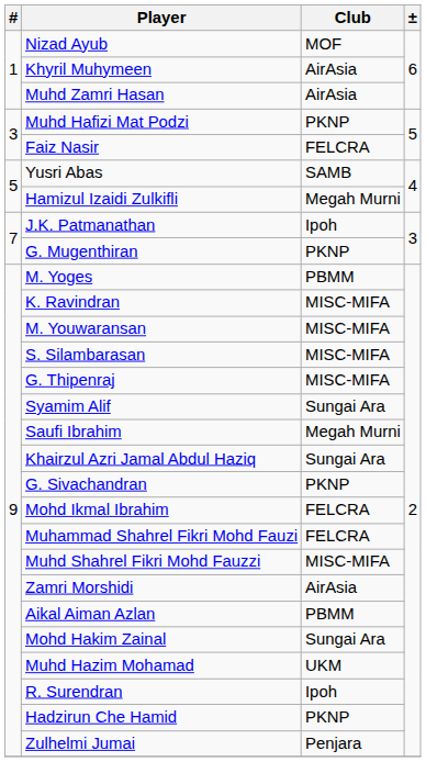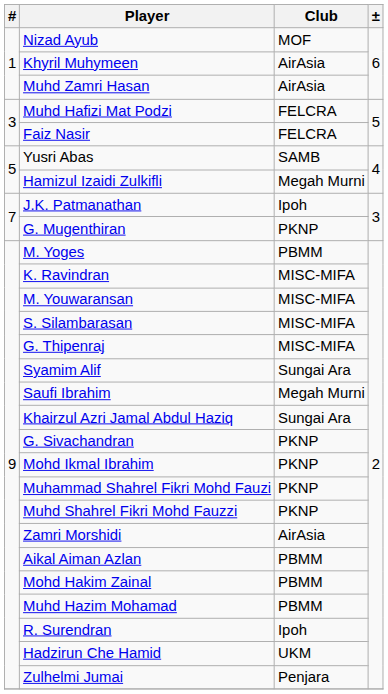 <table class="wikitable" style="text-align:center">
 <tr>
 <th>#</th>
 <th>Player</th>
 <th>Club</th>
 <th>±</th>
 </tr>
 <tr>
 <td rowspan=3>1</td>
 <td align="left"> <a href='#'>Nizad Ayub</a></td>
 <td align="left">MOF</td>
 <td rowspan=3>6</td>
 </tr>
 <tr>
 <td align="left"> <a href='#'>Khyril Muhymeen</a></td>
 <td align="left">AirAsia</td>
 </tr>
 <tr>
 <td align="left"> <a href='#'>Muhd Zamri Hasan</a></td>
 <td align="left">AirAsia</td>
 </tr>
 <tr>
 <td rowspan=2>3</td>
 <td align="left"> <a href='#'>Muhd Hafizi Mat Podzi</a></td>
-<td align="left">PKNP</td>
+<td align="left">FELCRA</td>
 <td rowspan=2>5</td>
 </tr>
 <tr>
 <td align="left">  <a href='#'>Faiz Nasir</a></td>
 <td align="left">FELCRA</td>
 </tr>
 <tr>
 <td rowspan=2>5</td>
 <td align="left"> Yusri Abas</td>
 <td align="left">SAMB</td>
 <td rowspan=2>4</td>
 </tr>
 <tr>
 <td align="left"> <a href='#'>Hamizul Izaidi Zulkifli</a></td>
 <td align="left">Megah Murni</td>
 </tr>
 <tr>
 <td rowspan=2>7</td>
 <td align="left"> <a href='#'>J.K. Patmanathan</a></td>
 <td align="left">Ipoh</td>
 <td rowspan=2>3</td>
 </tr>
 <tr>
 <td align="left"> <a href='#'>G. Mugenthiran</a></td>
 <td align="left">PKNP</td>
 </tr>
 <tr>
 <td rowspan=19>9</td>
 <td align="left"> <a href='#'>M. Yoges</a></td>
 <td align="left">PBMM</td>
 <td rowspan=19>2</td>
 </tr>
 <tr>
 <td align="left"> <a href='#'>K. Ravindran</a></td>
 <td align="left">MISC-MIFA</td>
 </tr>
 <tr>
 <td align="left"> <a href='#'>M. Youwaransan</a></td>
 <td align="left">MISC-MIFA</td>
 </tr>
 <tr>
 <td align="left"> <a href='#'>S. Silambarasan</a></td>
 <td align="left">MISC-MIFA</td>
 </tr>
 <tr>
 <td align="left"> <a href='#'>G. Thipenraj</a></td>
 <td align="left">MISC-MIFA</td>
 </tr>
 <tr>
 <td align="left"> <a href='#'>Syamim Alif</a></td>
 <td align="left">Sungai Ara</td>
 </tr>
 <tr>
 <td align="left"> <a href='#'>Saufi Ibrahim</a></td>
 <td align="left">Megah Murni</td>
 </tr>
 <tr>
 <td align="left"> <a href='#'>Khairzul Azri Jamal Abdul Haziq</a></td>
 <td align="left">Sungai Ara</td>
 </tr>
 <tr>
 <td align="left"> <a href='#'>G. Sivachandran</a></td>
 <td align="left">PKNP</td>
 </tr>
 <tr>
 <td align="left"> <a href='#'>Mohd Ikmal Ibrahim</a></td>
-<td align="left">FELCRA</td>
+<td align="left">PKNP</td>
 </tr>
 <tr>
 <td align="left"> <a href='#'>Muhammad Shahrel Fikri Mohd Fauzi</a></td>
-<td align="left">FELCRA</td>
+<td align="left">PKNP</td>
 </tr>
 <tr>
 <td align="left"> <a href='#'>Muhd Shahrel Fikri Mohd Fauzzi</a></td>
-<td align="left">MISC-MIFA</td>
+<td align="left">PKNP</td>
 </tr>
 <tr>
 <td align="left"> <a href='#'>Zamri Morshidi</a></td>
 <td align="left">AirAsia</td>
 </tr>
 <tr>
 <td align="left"> <a href='#'>Aikal Aiman Azlan</a></td>
 <td align="left">PBMM</td>
 </tr>
 <tr>
 <td align="left"> <a href='#'>Mohd Hakim Zainal</a></td>
-<td align="left">Sungai Ara</td>
+<td align="left">PBMM</td>
 </tr>
 <tr>
 <td align="left"> <a href='#'>Muhd Hazim Mohamad</a></td>
-<td align="left">UKM</td>
+<td align="left">PBMM</td>
 </tr>
 <tr>
 <td align="left"> <a href='#'>R. Surendran</a></td>
 <td align="left">Ipoh</td>
 </tr>
 <tr>
 <td align="left"> <a href='#'>Hadzirun Che Hamid</a></td>
-<td align="left">PKNP</td>
+<td align="left">UKM</td>
 </tr>
 <tr>
 <td align="left"> <a href='#'>Zulhelmi Jumai</a></td>
 <td align="left">Penjara</td>
 </tr>
 <tr>
 </tr>
 </table>
